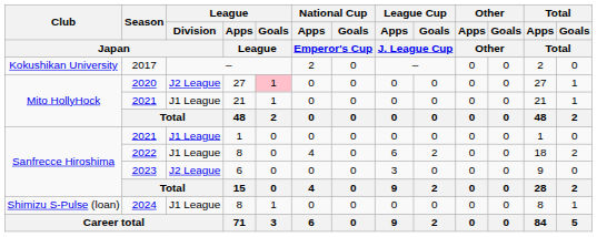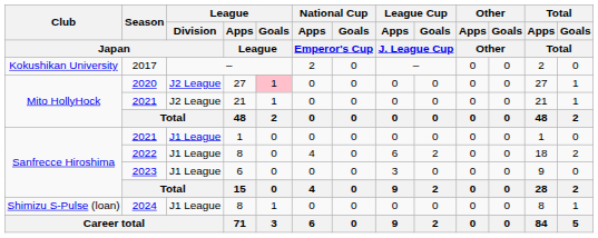 <table class="wikitable" style="text-align: center">
 <tr>
 <th rowspan="2">Club</th>
 <th rowspan="2">Season</th>
 <th colspan="3">League</th>
 <th colspan="2">National Cup</th>
 <th colspan="2">League Cup</th>
 <th colspan="2">Other</th>
 <th colspan="2">Total</th>
 </tr>
 <tr>
 <th>Division</th>
 <th>Apps</th>
 <th>Goals</th>
 <th>Apps</th>
 <th>Goals</th>
 <th>Apps</th>
 <th>Goals</th>
 <th>Apps</th>
 <th>Goals</th>
 <th>Apps</th>
 <th>Goals</th>
 </tr>
 <tr>
 <th colspan=3>Japan</th>
 <th colspan=2>League</th>
 <th colspan=2><a href='#'>Emperor's Cup</a></th>
 <th colspan=2><a href='#'>J. League Cup</a></th>
 <th colspan=2>Other</th>
 <th colspan=2>Total</th>
 </tr>
 <tr>
 <td><a href='#'>Kokushikan University</a></td>
 <td>2017</td>
 <td colspan="3">–</td>
 <td>2</td>
 <td>0</td>
 <td colspan="2">–</td>
 <td>0</td>
 <td>0</td>
 <td>2</td>
 <td>0</td>
 </tr>
 <tr>
 <td rowspan="3"><a href='#'>Mito HollyHock</a></td>
 <td><a href='#'>2020</a></td>
 <td><a href='#'>J2 League</a></td>
 <td>27</td>
 <td style="background: pink;">1</td>
 <td>0</td>
 <td>0</td>
 <td>0</td>
 <td>0</td>
 <td>0</td>
 <td>0</td>
 <td>27</td>
 <td>1</td>
 </tr>
 <tr>
 <td><a href='#'>2021</a></td>
-<td>J1 League</td>
+<td>J2 League</td>
 <td>21</td>
 <td>1</td>
 <td>0</td>
 <td>0</td>
 <td>0</td>
 <td>0</td>
 <td>0</td>
 <td>0</td>
 <td>21</td>
 <td>1</td>
 </tr>
 <tr>
 <th colspan=2>Total</th>
 <th>48</th>
 <th>2</th>
 <th>0</th>
 <th>0</th>
 <th>0</th>
 <th>0</th>
 <th>0</th>
 <th>0</th>
 <th>48</th>
 <th>2</th>
 </tr>
 <tr>
 <td rowspan="4"><a href='#'>Sanfrecce Hiroshima</a></td>
 <td><a href='#'>2021</a></td>
 <td><a href='#'>J1 League</a></td>
 <td>1</td>
 <td>0</td>
 <td>0</td>
 <td>0</td>
 <td>0</td>
 <td>0</td>
 <td>0</td>
 <td>0</td>
 <td>1</td>
 <td>0</td>
 </tr>
 <tr>
 <td><a href='#'>2022</a></td>
 <td>J1 League</td>
 <td>8</td>
 <td>0</td>
 <td>4</td>
 <td>0</td>
 <td>6</td>
 <td>2</td>
 <td>0</td>
 <td>0</td>
 <td>18</td>
 <td>2</td>
 </tr>
 <tr>
 <td><a href='#'>2023</a></td>
-<td><a href='#'>J2 League</a></td>
+<td>J1 League</td>
 <td>6</td>
 <td>0</td>
 <td>0</td>
 <td>0</td>
 <td>3</td>
 <td>0</td>
 <td>0</td>
 <td>0</td>
 <td>9</td>
 <td>0</td>
 </tr>
 <tr>
 <th colspan=2>Total</th>
 <th>15</th>
 <th>0</th>
 <th>4</th>
 <th>0</th>
 <th>9</th>
 <th>2</th>
 <th>0</th>
 <th>0</th>
 <th>28</th>
 <th>2</th>
 </tr>
 <tr>
 <td><a href='#'>Shimizu S-Pulse</a> (loan)</td>
 <td><a href='#'>2024</a></td>
 <td>J1 League</td>
 <td>8</td>
 <td>1</td>
 <td>0</td>
 <td>0</td>
 <td>0</td>
 <td>0</td>
 <td>0</td>
 <td>0</td>
 <td>8</td>
 <td>1</td>
 </tr>
 <tr>
 <th colspan=3>Career total</th>
 <th>71</th>
 <th>3</th>
 <th>6</th>
 <th>0</th>
 <th>9</th>
 <th>2</th>
 <th>0</th>
 <th>0</th>
 <th>84</th>
 <th>5</th>
 </tr>
 </table>
